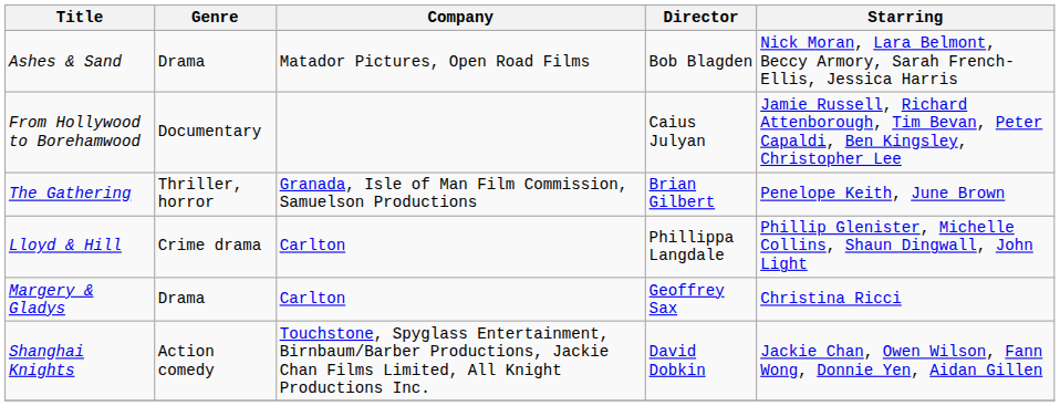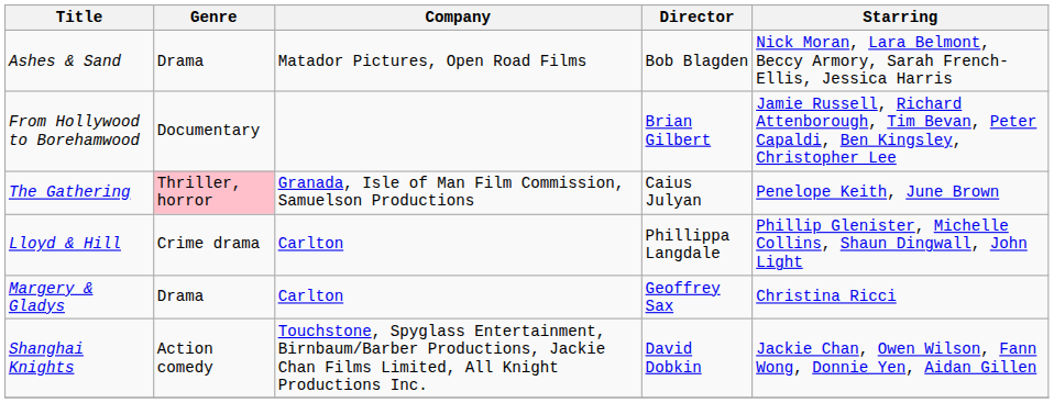 <table class="wikitable unsortable">
 <tr>
 <th>Title</th>
 <th>Genre</th>
 <th>Company</th>
 <th>Director</th>
 <th>Starring</th>
 </tr>
 <tr>
 <td><em>Ashes & Sand</em></td>
 <td>Drama</td>
 <td>Matador Pictures, Open Road Films</td>
 <td>Bob Blagden</td>
 <td><a href='#'>Nick Moran</a>, <a href='#'>Lara Belmont</a>, Beccy Armory, Sarah French-Ellis, Jessica Harris</td>
 </tr>
 <tr>
 <td><em>From Hollywood to Borehamwood</em></td>
 <td>Documentary</td>
 <td></td>
-<td>Caius Julyan</td>
+<td><a href='#'>Brian Gilbert</a></td>
 <td><a href='#'>Jamie Russell</a>, <a href='#'>Richard Attenborough</a>, <a href='#'>Tim Bevan</a>, <a href='#'>Peter Capaldi</a>, <a href='#'>Ben Kingsley</a>, <a href='#'>Christopher Lee</a></td>
 </tr>
 <tr>
 <td><em><a href='#'>The Gathering</a></em></td>
-<td>Thriller, horror</td>
+<td style="background: pink;">Thriller, horror</td>
 <td><a href='#'>Granada</a>, Isle of Man Film Commission, Samuelson Productions</td>
-<td><a href='#'>Brian Gilbert</a></td>
+<td>Caius Julyan</td>
 <td><a href='#'>Penelope Keith</a>, <a href='#'>June Brown</a></td>
 </tr>
 <tr>
 <td><em><a href='#'>Lloyd & Hill</a></em></td>
 <td>Crime drama</td>
 <td><a href='#'>Carlton</a></td>
 <td>Phillippa Langdale</td>
 <td><a href='#'>Phillip Glenister</a>, <a href='#'>Michelle Collins</a>, <a href='#'>Shaun Dingwall</a>, <a href='#'>John Light</a></td>
 </tr>
 <tr>
 <td><em><a href='#'>Margery & Gladys</a></em></td>
 <td>Drama</td>
 <td><a href='#'>Carlton</a></td>
 <td><a href='#'>Geoffrey Sax</a></td>
 <td><a href='#'>Christina Ricci</a></td>
 </tr>
 <tr>
 <td><em><a href='#'>Shanghai Knights</a></em></td>
 <td>Action comedy</td>
 <td><a href='#'>Touchstone</a>, Spyglass Entertainment, Birnbaum/Barber Productions, Jackie Chan Films Limited, All Knight Productions Inc.</td>
 <td><a href='#'>David Dobkin</a></td>
 <td><a href='#'>Jackie Chan</a>, <a href='#'>Owen Wilson</a>, <a href='#'>Fann Wong</a>, <a href='#'>Donnie Yen</a>, <a href='#'>Aidan Gillen</a></td>
 </tr>
 <tr>
 </tr>
 </table>
